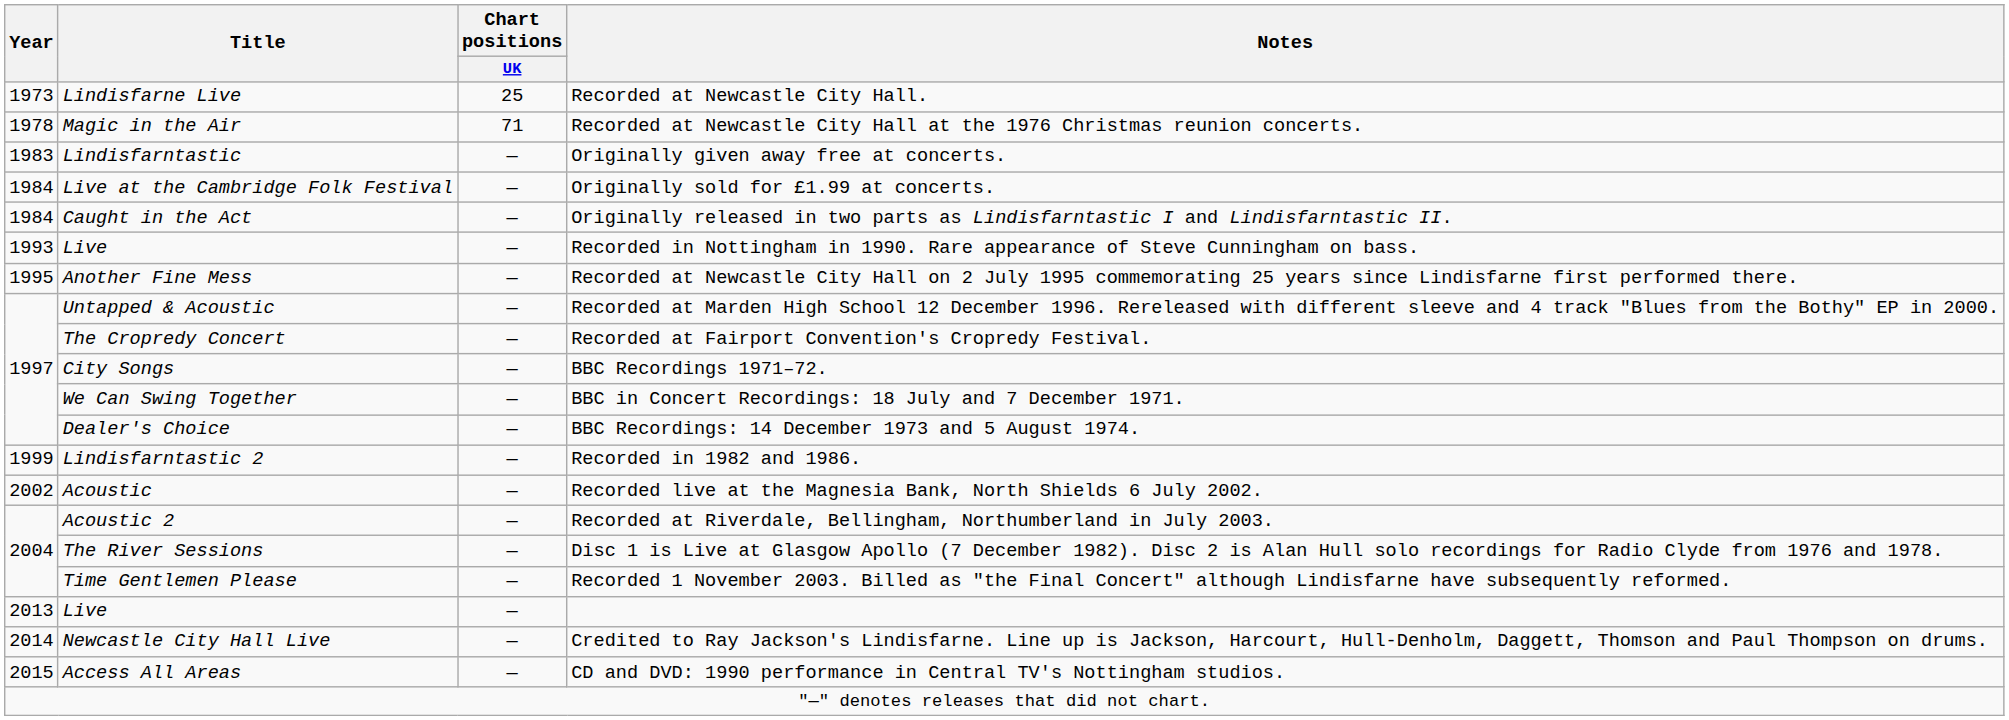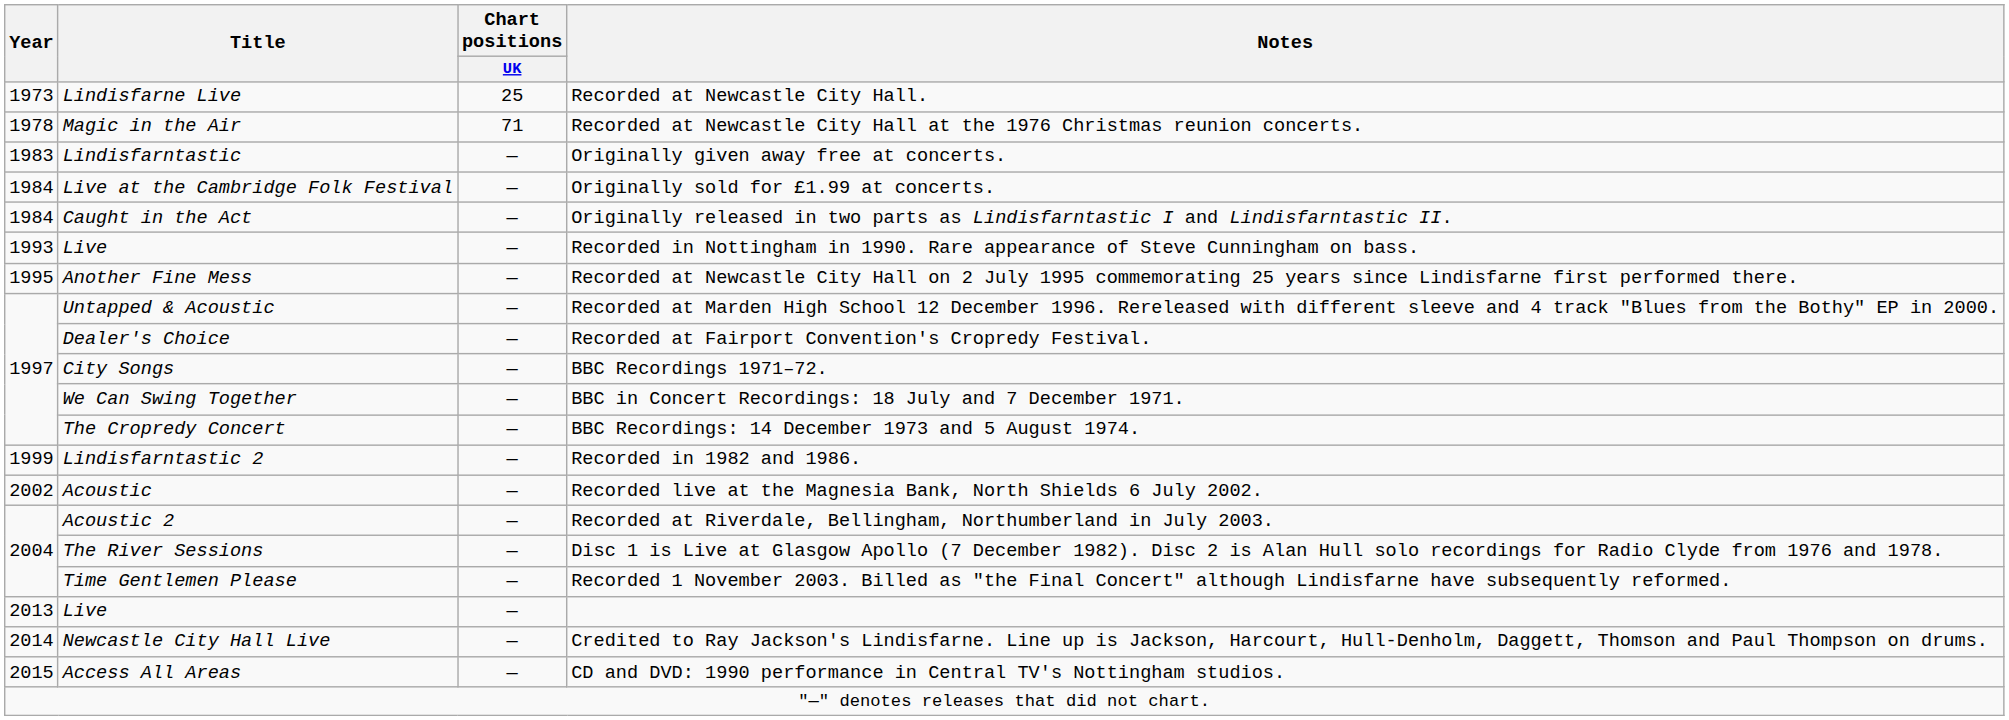 <table class="wikitable" style="text-align:center;">
 <tr>
 <th rowspan="2">Year</th>
 <th rowspan="2">Title</th>
 <th colspan="1">Chart positions</th>
 <th rowspan="2">Notes</th>
 </tr>
 <tr style="font-size:smaller;">
 <th width="35"><a href='#'>UK</a><br></th>
 </tr>
 <tr>
 <td>1973</td>
 <td align="left"><em>Lindisfarne Live</em></td>
 <td>25</td>
 <td align="left">Recorded at Newcastle City Hall.</td>
 </tr>
 <tr>
 <td>1978</td>
 <td align="left"><em>Magic in the Air</em></td>
 <td>71</td>
 <td align="left">Recorded at Newcastle City Hall at the 1976 Christmas reunion concerts.</td>
 </tr>
 <tr>
 <td>1983</td>
 <td align="left"><em>Lindisfarntastic</em></td>
 <td>—</td>
 <td align="left">Originally given away free at concerts.</td>
 </tr>
 <tr>
 <td>1984</td>
 <td align="left"><em>Live at the Cambridge Folk Festival</em></td>
 <td>—</td>
 <td align="left">Originally sold for £1.99 at concerts.</td>
 </tr>
 <tr>
 <td>1984</td>
 <td align="left"><em>Caught in the Act</em></td>
 <td>—</td>
 <td align="left">Originally released in two parts as <em>Lindisfarntastic I</em> and <em>Lindisfarntastic II</em>.</td>
 </tr>
 <tr>
 <td>1993</td>
 <td align="left"><em>Live</em></td>
 <td>—</td>
 <td align="left">Recorded in Nottingham in 1990. Rare appearance of Steve Cunningham on bass.</td>
 </tr>
 <tr>
 <td>1995</td>
 <td align="left"><em>Another Fine Mess</em></td>
 <td>—</td>
 <td align="left">Recorded at Newcastle City Hall on 2 July 1995 commemorating 25 years since Lindisfarne first performed there.</td>
 </tr>
 <tr>
 <td rowspan="5">1997</td>
 <td align="left"><em>Untapped & Acoustic</em></td>
 <td>—</td>
 <td align="left">Recorded at Marden High School 12 December 1996. Rereleased with different sleeve and 4 track "Blues from the Bothy" EP in 2000.</td>
 </tr>
 <tr>
-<td align="left"><em>The Cropredy Concert</em></td>
+<td align="left"><em>Dealer's Choice</em></td>
 <td>—</td>
 <td align="left">Recorded at Fairport Convention's Cropredy Festival.</td>
 </tr>
 <tr>
 <td align="left"><em>City Songs</em></td>
 <td>—</td>
 <td align="left">BBC Recordings 1971–72.</td>
 </tr>
 <tr>
 <td align="left"><em>We Can Swing Together</em></td>
 <td>—</td>
 <td align="left">BBC in Concert Recordings: 18 July and 7 December 1971.</td>
 </tr>
 <tr>
-<td align="left"><em>Dealer's Choice</em></td>
+<td align="left"><em>The Cropredy Concert</em></td>
 <td>—</td>
 <td align="left">BBC Recordings: 14 December 1973 and 5 August 1974.</td>
 </tr>
 <tr>
 <td>1999</td>
 <td align="left"><em>Lindisfarntastic 2</em></td>
 <td>—</td>
 <td align="left">Recorded in 1982 and 1986.</td>
 </tr>
 <tr>
 <td>2002</td>
 <td align="left"><em>Acoustic</em></td>
 <td>—</td>
 <td align="left">Recorded live at the Magnesia Bank, North Shields 6 July 2002.</td>
 </tr>
 <tr>
 <td rowspan="3">2004</td>
 <td align="left"><em>Acoustic 2</em></td>
 <td>—</td>
 <td align="left">Recorded at Riverdale, Bellingham, Northumberland in July 2003.</td>
 </tr>
 <tr>
 <td align="left"><em>The River Sessions</em></td>
 <td>—</td>
 <td align="left">Disc 1 is Live at Glasgow Apollo (7 December 1982). Disc 2 is Alan Hull solo recordings for Radio Clyde from 1976 and 1978.</td>
 </tr>
 <tr>
 <td align="left"><em>Time Gentlemen Please</em></td>
 <td>—</td>
 <td align="left">Recorded 1 November 2003. Billed as "the Final Concert" although Lindisfarne have subsequently reformed.</td>
 </tr>
 <tr>
 <td>2013</td>
 <td align="left"><em>Live</em></td>
 <td>—</td>
 <td></td>
 </tr>
 <tr>
 <td>2014</td>
 <td align="left"><em>Newcastle City Hall Live</em></td>
 <td>—</td>
 <td align="left">Credited to Ray Jackson's Lindisfarne. Line up is Jackson, Harcourt, Hull-Denholm, Daggett, Thomson and Paul Thompson on drums.</td>
 </tr>
 <tr>
 <td>2015</td>
 <td align="left"><em>Access All Areas</em></td>
 <td>—</td>
 <td align="left">CD and DVD: 1990 performance in Central TV's Nottingham studios.</td>
 </tr>
 <tr>
 <td colspan="6" style="text-align:center; font-size:9pt;">"—" denotes releases that did not chart.</td>
 </tr>
 </table>
